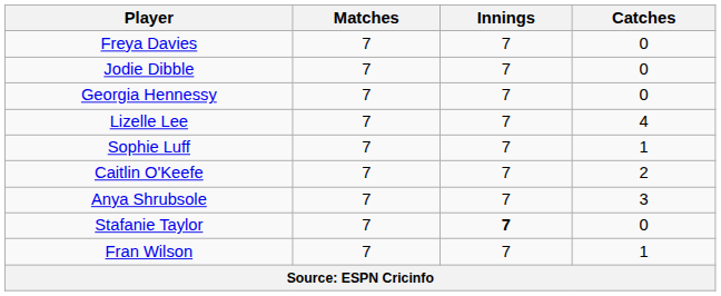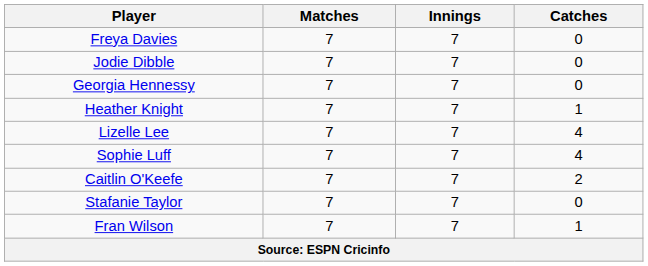 <table class="wikitable" style="text-align:center; width:55%;">
 <tr>
 <th>Player</th>
 <th>Matches</th>
 <th>Innings</th>
 <th>Catches</th>
 </tr>
 <tr>
 <td><a href='#'>Freya Davies</a></td>
 <td>7</td>
 <td>7</td>
 <td>0</td>
 </tr>
 <tr>
 <td><a href='#'>Jodie Dibble</a></td>
 <td>7</td>
 <td>7</td>
 <td>0</td>
 </tr>
 <tr>
 <td><a href='#'>Georgia Hennessy</a></td>
 <td>7</td>
 <td>7</td>
 <td>0</td>
 </tr>
 <tr>
+<td><a href='#'>Heather Knight</a></td>
+<td>7</td>
+<td>7</td>
+<td>1</td>
+</tr>
+<tr>
 <td><a href='#'>Lizelle Lee</a></td>
 <td>7</td>
 <td>7</td>
 <td>4</td>
 </tr>
 <tr>
 <td><a href='#'>Sophie Luff</a></td>
 <td>7</td>
 <td>7</td>
-<td>1</td>
+<td>4</td>
 </tr>
 <tr>
 <td><a href='#'>Caitlin O'Keefe</a></td>
 <td>7</td>
 <td>7</td>
 <td>2</td>
 </tr>
 <tr>
-<td><a href='#'>Anya Shrubsole</a></td>
+<td><a href='#'>Stafanie Taylor</a></td>
 <td>7</td>
 <td>7</td>
-<td>3</td>
-</tr>
-<tr>
-<td><a href='#'>Stafanie Taylor</a></td>
-<td>7</td>
-<td><strong>7</strong></td>
 <td>0</td>
 </tr>
 <tr>
 <td><a href='#'>Fran Wilson</a></td>
 <td>7</td>
 <td>7</td>
 <td>1</td>
 </tr>
 <tr>
 <th colspan="4"><small>Source: ESPN Cricinfo </small></th>
 </tr>
 </table>
